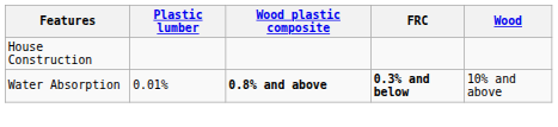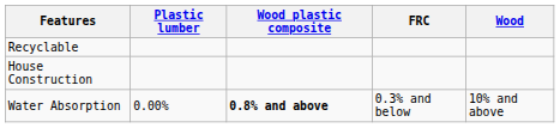 <table class="wikitable">
 <tr>
 <th>Features</th>
 <th><a href='#'>Plastic lumber</a></th>
 <th><a href='#'>Wood plastic composite</a></th>
 <th>FRC</th>
 <th><a href='#'>Wood</a></th>
+</tr>
+<tr>
+<td>Recyclable</td>
+<td></td>
+<td></td>
+<td></td>
+<td></td>
 </tr>
 <tr>
 <td>House Construction</td>
 <td></td>
 <td></td>
 <td></td>
 <td></td>
 </tr>
 <tr>
 <td>Water Absorption</td>
-<td>0.01%</td>
+<td>0.00%</td>
 <td><strong>0.8% and above</strong></td>
-<td><strong>0.3% and below</strong></td>
+<td>0.3% and below</td>
 <td>10% and above</td>
 </tr>
 </table>
